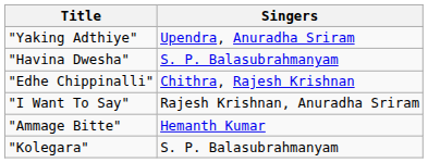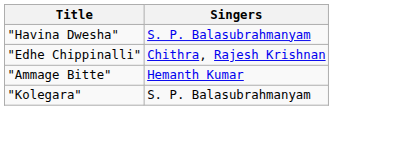 <table class="wikitable sortable">
 <tr>
 <th>Title</th>
 <th>Singers</th>
-</tr>
-<tr>
-<td>"Yaking Adthiye"</td>
-<td><a href='#'>Upendra</a>, <a href='#'>Anuradha Sriram</a></td>
 </tr>
 <tr>
 <td>"Havina Dwesha"</td>
 <td><a href='#'>S. P. Balasubrahmanyam</a></td>
 </tr>
 <tr>
 <td>"Edhe Chippinalli"</td>
 <td><a href='#'>Chithra</a>, <a href='#'>Rajesh Krishnan</a></td>
 </tr>
 <tr>
-<td>"I Want To Say"</td>
-<td>Rajesh Krishnan, Anuradha Sriram</td>
-</tr>
-<tr>
 <td>"Ammage Bitte"</td>
 <td><a href='#'>Hemanth Kumar</a></td>
 </tr>
 <tr>
 <td>"Kolegara"</td>
 <td>S. P. Balasubrahmanyam</td>
 </tr>
 </table>
